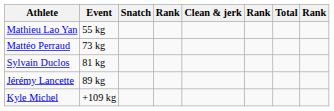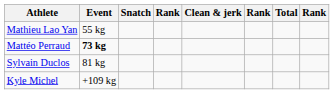 <table class="wikitable" style="font-size:90%;text-align:center">
 <tr>
 <th>Athlete</th>
 <th>Event</th>
 <th>Snatch</th>
 <th>Rank</th>
 <th>Clean & jerk</th>
 <th>Rank</th>
 <th>Total</th>
 <th>Rank</th>
 </tr>
 <tr align=center>
 <td align=left><a href='#'>Mathieu Lao Yan</a></td>
 <td align=left>55 kg</td>
 <td></td>
 <td></td>
 <td></td>
 <td></td>
 <td></td>
 <td></td>
 </tr>
 <tr align=center>
 <td align=left><a href='#'>Mattéo Perraud</a></td>
-<td align=left>73 kg</td>
+<td align=left><strong>73 kg</strong></td>
 <td></td>
 <td></td>
 <td></td>
 <td></td>
 <td></td>
 <td></td>
 </tr>
 <tr align=center>
 <td align=left><a href='#'>Sylvain Duclos</a></td>
 <td align=left>81 kg</td>
 <td></td>
 <td></td>
 <td></td>
 <td></td>
 <td></td>
 <td></td>
 </tr>
 <tr align=center>
-<td align=left><a href='#'>Jérémy Lancette</a></td>
-<td align=left>89 kg</td>
-<td></td>
-<td></td>
-<td></td>
-<td></td>
-<td></td>
-<td></td>
-</tr>
-<tr align=center>
 <td align=left><a href='#'>Kyle Michel</a></td>
 <td align=left>+109 kg</td>
 <td></td>
 <td></td>
 <td></td>
 <td></td>
 <td></td>
 <td></td>
 </tr>
 </table>
